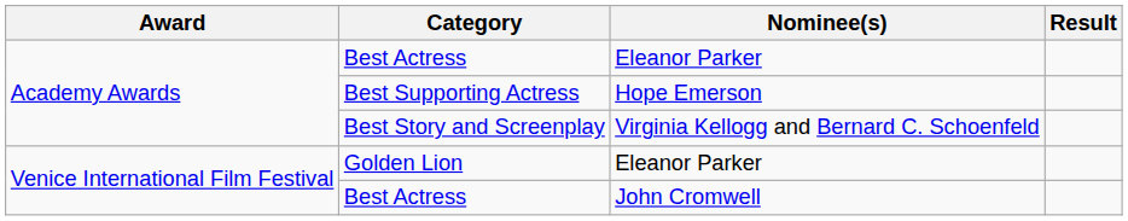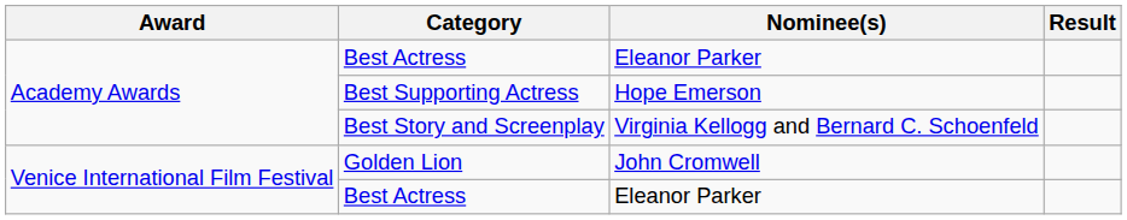 <table class="wikitable plainrowheaders">
 <tr>
 <th>Award</th>
 <th>Category</th>
 <th>Nominee(s)</th>
 <th>Result</th>
 </tr>
 <tr>
 <td rowspan="3"><a href='#'>Academy Awards</a></td>
 <td><a href='#'>Best Actress</a></td>
 <td><a href='#'>Eleanor Parker</a></td>
 <td></td>
 </tr>
 <tr>
 <td><a href='#'>Best Supporting Actress</a></td>
 <td><a href='#'>Hope Emerson</a></td>
 <td></td>
 </tr>
 <tr>
 <td><a href='#'>Best Story and Screenplay</a></td>
 <td><a href='#'>Virginia Kellogg</a> and <a href='#'>Bernard C. Schoenfeld</a></td>
 <td></td>
 </tr>
 <tr>
 <td rowspan="2"><a href='#'>Venice International Film Festival</a></td>
 <td><a href='#'>Golden Lion</a></td>
-<td>Eleanor Parker</td>
+<td><a href='#'>John Cromwell</a></td>
 <td></td>
 </tr>
 <tr>
 <td><a href='#'>Best Actress</a></td>
-<td><a href='#'>John Cromwell</a></td>
+<td>Eleanor Parker</td>
 <td></td>
 </tr>
 </table>
